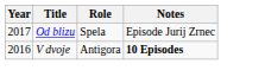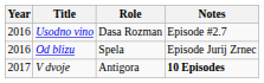 <table class="wikitable">
 <tr>
 <th>Year</th>
 <th>Title</th>
 <th>Role</th>
 <th>Notes</th>
 </tr>
 <tr>
-<td>2017</td>
+<td>2016</td>
+<td><em><a href='#'>Usodno vino</a></em></td>
+<td>Dasa Rozman</td>
+<td>Episode #2.7</td>
+</tr>
+<tr>
+<td>2016</td>
 <td><em><a href='#'>Od blizu</a></em></td>
 <td>Spela</td>
 <td>Episode Jurij Zrnec</td>
 </tr>
 <tr>
-<td>2016</td>
+<td>2017</td>
 <td><em>V dvoje</em></td>
 <td>Antigora</td>
 <td><strong>10 Episodes</strong></td>
 </tr>
 </table>
